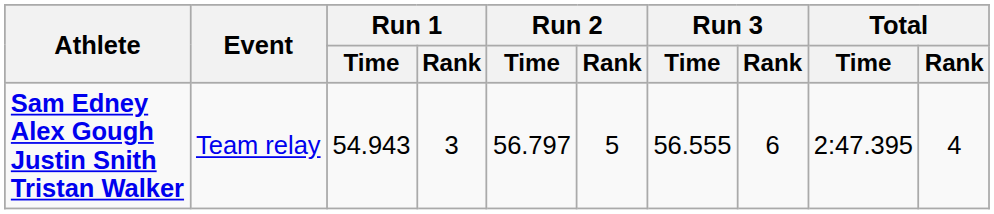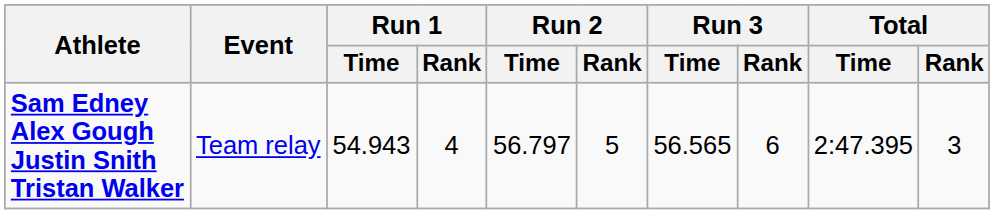 <table class="wikitable" style="font-size:90%">
 <tr>
 <th rowspan="2">Athlete</th>
 <th rowspan="2">Event</th>
 <th colspan=2>Run 1</th>
 <th colspan=2>Run 2</th>
 <th colspan=2>Run 3</th>
 <th colspan=2>Total</th>
 </tr>
 <tr style="font-size:95%">
 <th>Time</th>
 <th>Rank</th>
 <th>Time</th>
 <th>Rank</th>
 <th>Time</th>
 <th>Rank</th>
 <th>Time</th>
 <th>Rank</th>
 </tr>
 <tr align=center>
 <td align=left><strong><a href='#'>Sam Edney</a><br><a href='#'>Alex Gough</a><br><a href='#'>Justin Snith</a><br><a href='#'>Tristan Walker</a></strong></td>
 <td align=left><a href='#'>Team relay</a></td>
 <td>54.943</td>
-<td>3</td>
+<td>4</td>
 <td>56.797</td>
 <td>5</td>
-<td>56.555</td>
+<td>56.565</td>
 <td>6</td>
 <td>2:47.395</td>
-<td>4 </td>
+<td>3 </td>
 </tr>
 </table>
